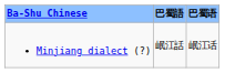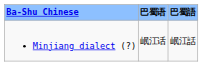 <table class="wikitable">
 <tr bgcolor="8dc0ff">
 <td><strong><a href='#'>Ba-Shu Chinese</a></strong></td>
+<td><strong>巴蜀语</strong></td>
 <td><strong>巴蜀語</strong></td>
-<td><strong>巴蜀语</strong></td>
 </tr>
 <tr>
 <td><br><ul><li><a href='#'>Minjiang dialect</a> (?)</li></ul></td>
+<td>岷江话</td>
 <td>岷江話</td>
-<td>岷江话</td>
 </tr>
 </table>
